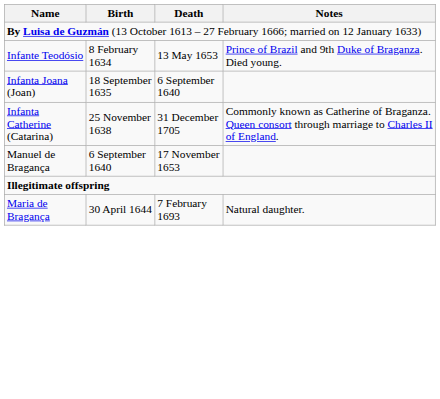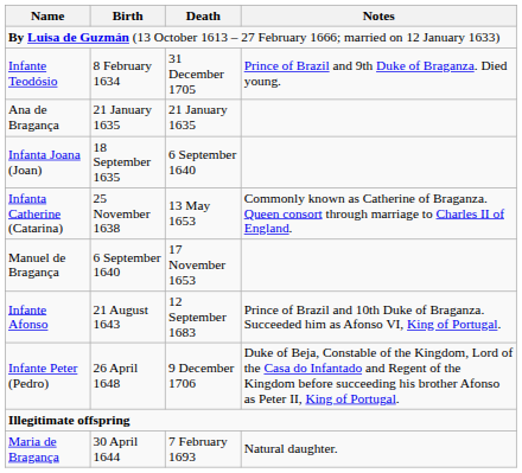 <table class="wikitable">
 <tr>
 <th>Name</th>
 <th>Birth</th>
 <th>Death</th>
 <th>Notes</th>
 </tr>
 <tr>
 <td colspan=4><strong>By <a href='#'>Luisa de Guzmán</a></strong> (13 October 1613 –  27 February 1666; married on 12 January 1633)</td>
 </tr>
 <tr>
 <td><a href='#'>Infante Teodósio</a></td>
 <td>8 February 1634</td>
-<td>13 May 1653</td>
+<td>31 December 1705</td>
 <td><a href='#'>Prince of Brazil</a> and 9th <a href='#'>Duke of Braganza</a>. Died young.</td>
+</tr>
+<tr>
+<td>Ana de Bragança</td>
+<td>21 January 1635</td>
+<td>21 January 1635</td>
+<td> </td>
 </tr>
 <tr>
 <td><a href='#'>Infanta Joana</a> (Joan)</td>
 <td>18 September 1635</td>
 <td>6 September 1640</td>
 <td> </td>
 </tr>
 <tr>
 <td><a href='#'>Infanta Catherine</a> (Catarina)</td>
 <td>25 November 1638</td>
-<td>31 December 1705</td>
+<td>13 May 1653</td>
 <td>Commonly known as Catherine of Braganza. <a href='#'>Queen consort</a> through marriage to <a href='#'>Charles II of England</a>.</td>
 </tr>
 <tr>
 <td>Manuel de Bragança</td>
 <td>6 September 1640</td>
 <td>17 November 1653</td>
 <td> </td>
+</tr>
+<tr>
+<td><a href='#'>Infante Afonso</a></td>
+<td>21 August 1643</td>
+<td>12 September 1683</td>
+<td>Prince of Brazil and 10th Duke of Braganza. Succeeded him as Afonso VI, <a href='#'>King of Portugal</a>.</td>
+</tr>
+<tr>
+<td><a href='#'>Infante Peter</a> (Pedro)</td>
+<td>26 April 1648</td>
+<td>9 December 1706</td>
+<td>Duke of Beja, Constable of the Kingdom, Lord of the <a href='#'>Casa do Infantado</a> and Regent of the Kingdom before succeeding his brother Afonso as Peter II, <a href='#'>King of Portugal</a>.</td>
 </tr>
 <tr>
 <td colspan=4><strong>Illegitimate offspring</strong></td>
 </tr>
 <tr>
 <td><a href='#'>Maria de Bragança</a></td>
 <td>30 April 1644</td>
 <td>7 February 1693</td>
 <td>Natural daughter.</td>
 </tr>
 </table>
